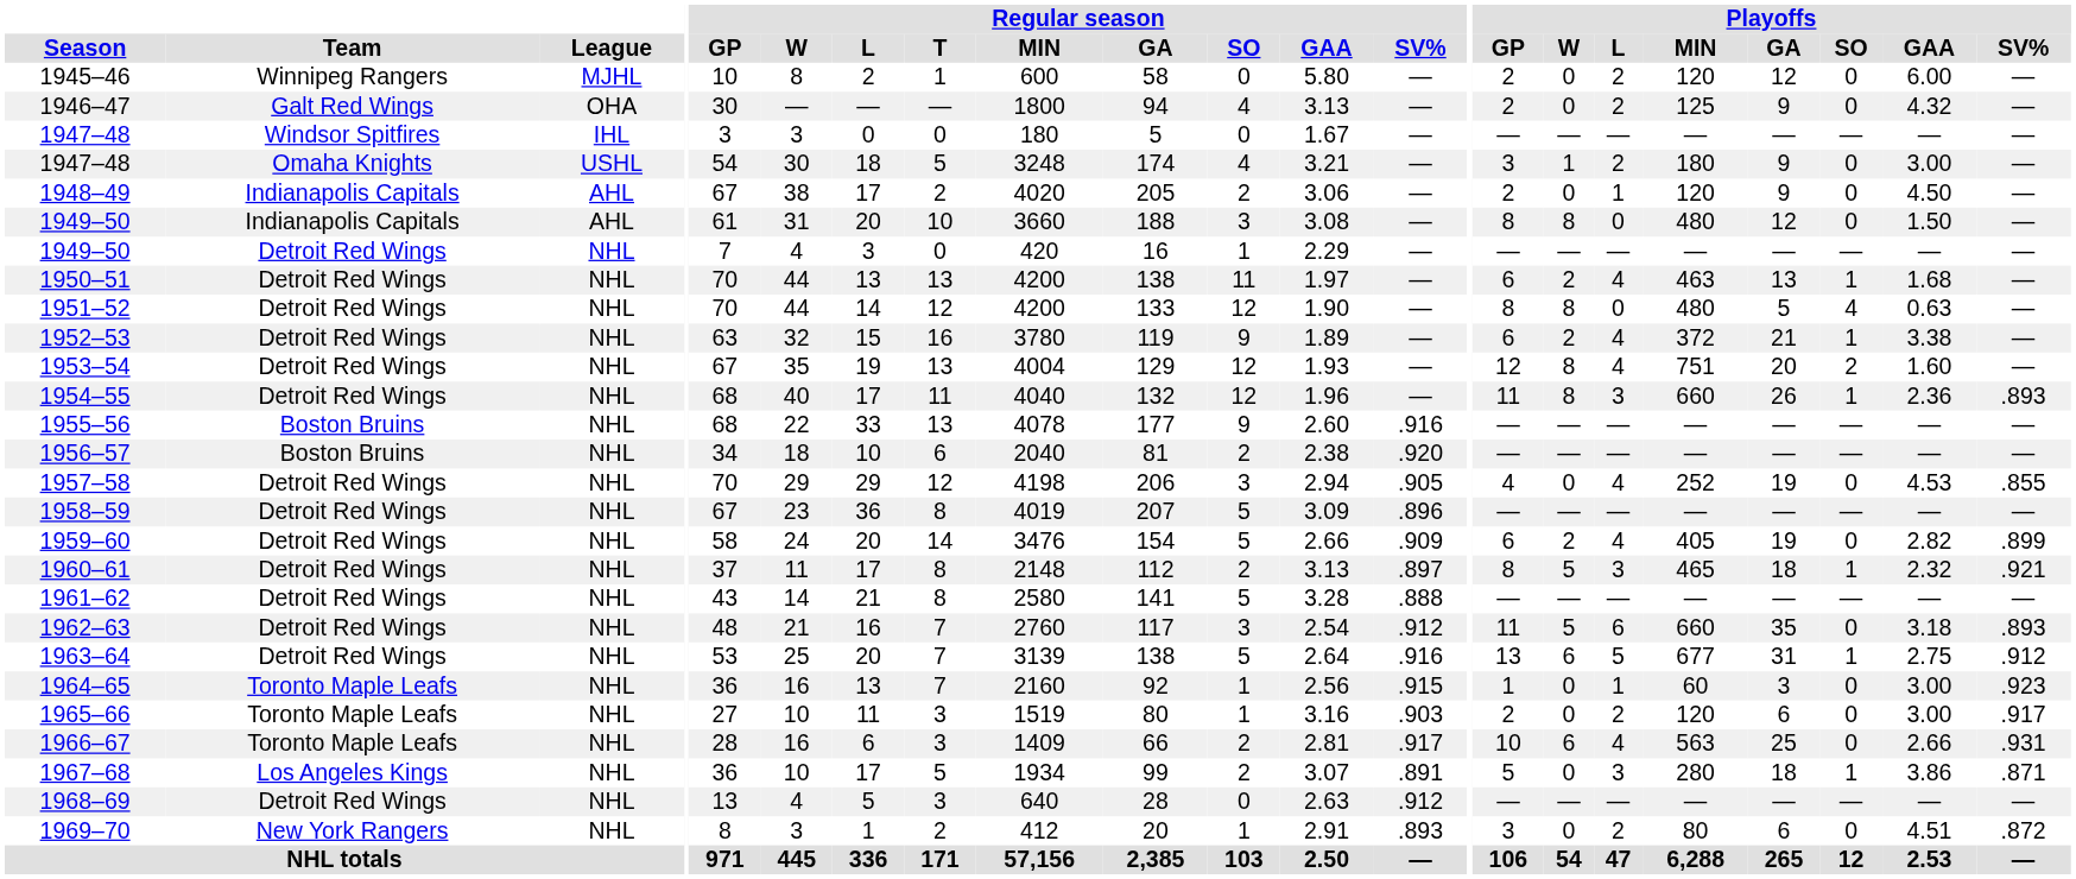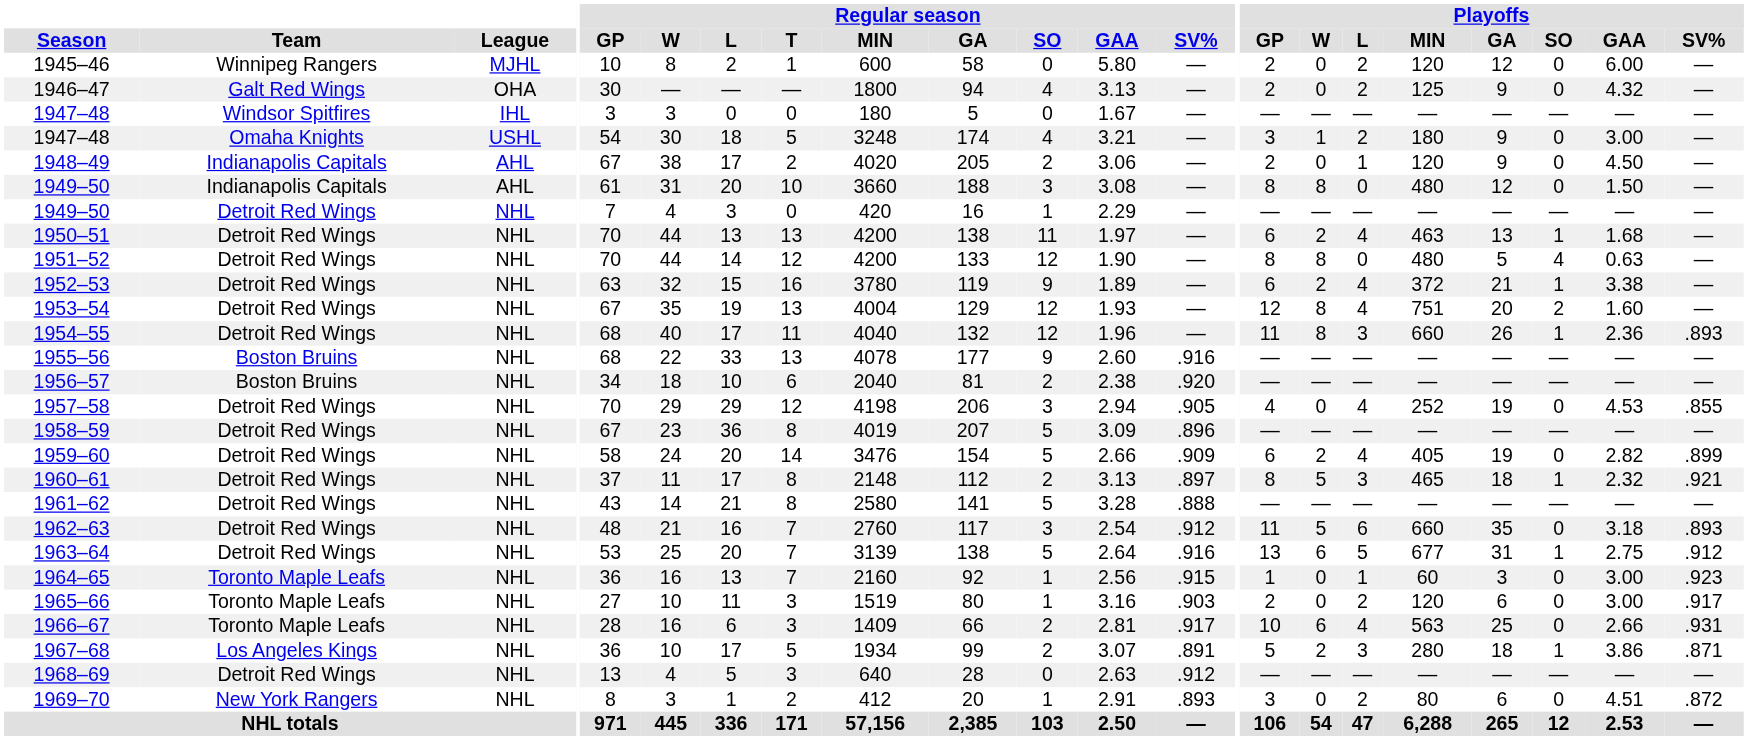 <table border="0" cellpadding="1" cellspacing="0" style="width:90%; text-align:center;">
 <tr bgcolor="#e0e0e0">
 <th colspan="3" bgcolor="#ffffff"></th>
 <th rowspan="99" bgcolor="#ffffff"></th>
 <th colspan="9" bgcolor="#e0e0e0"><a href='#'>Regular season</a></th>
 <th rowspan="99" bgcolor="#ffffff"></th>
 <th colspan="8" bgcolor="#e0e0e0"><a href='#'>Playoffs</a></th>
 </tr>
 <tr bgcolor="#e0e0e0">
 <th><a href='#'>Season</a></th>
 <th>Team</th>
 <th>League</th>
 <th>GP</th>
 <th>W</th>
 <th>L</th>
 <th>T</th>
 <th>MIN</th>
 <th>GA</th>
 <th><a href='#'>SO</a></th>
 <th><a href='#'>GAA</a></th>
 <th><a href='#'>SV%</a></th>
 <th>GP</th>
 <th>W</th>
 <th>L</th>
 <th>MIN</th>
 <th>GA</th>
 <th>SO</th>
 <th>GAA</th>
 <th>SV%</th>
 </tr>
 <tr>
 <td>1945–46</td>
 <td>Winnipeg Rangers</td>
 <td><a href='#'>MJHL</a></td>
 <td>10</td>
 <td>8</td>
 <td>2</td>
 <td>1</td>
 <td>600</td>
 <td>58</td>
 <td>0</td>
 <td>5.80</td>
 <td>—</td>
 <td>2</td>
 <td>0</td>
 <td>2</td>
 <td>120</td>
 <td>12</td>
 <td>0</td>
 <td>6.00</td>
 <td>—</td>
 </tr>
 <tr bgcolor="#f0f0f0">
 <td>1946–47</td>
 <td><a href='#'>Galt Red Wings</a></td>
 <td>OHA</td>
 <td>30</td>
 <td>—</td>
 <td>—</td>
 <td>—</td>
 <td>1800</td>
 <td>94</td>
 <td>4</td>
 <td>3.13</td>
 <td>—</td>
 <td>2</td>
 <td>0</td>
 <td>2</td>
 <td>125</td>
 <td>9</td>
 <td>0</td>
 <td>4.32</td>
 <td>—</td>
 </tr>
 <tr>
 <td><a href='#'>1947–48</a></td>
 <td><a href='#'>Windsor Spitfires</a></td>
 <td><a href='#'>IHL</a></td>
 <td>3</td>
 <td>3</td>
 <td>0</td>
 <td>0</td>
 <td>180</td>
 <td>5</td>
 <td>0</td>
 <td>1.67</td>
 <td>—</td>
 <td>—</td>
 <td>—</td>
 <td>—</td>
 <td>—</td>
 <td>—</td>
 <td>—</td>
 <td>—</td>
 <td>—</td>
 </tr>
 <tr bgcolor="#f0f0f0">
 <td>1947–48</td>
 <td><a href='#'>Omaha Knights</a></td>
 <td><a href='#'>USHL</a></td>
 <td>54</td>
 <td>30</td>
 <td>18</td>
 <td>5</td>
 <td>3248</td>
 <td>174</td>
 <td>4</td>
 <td>3.21</td>
 <td>—</td>
 <td>3</td>
 <td>1</td>
 <td>2</td>
 <td>180</td>
 <td>9</td>
 <td>0</td>
 <td>3.00</td>
 <td>—</td>
 </tr>
 <tr>
 <td><a href='#'>1948–49</a></td>
 <td><a href='#'>Indianapolis Capitals</a></td>
 <td><a href='#'>AHL</a></td>
 <td>67</td>
 <td>38</td>
 <td>17</td>
 <td>2</td>
 <td>4020</td>
 <td>205</td>
 <td>2</td>
 <td>3.06</td>
 <td>—</td>
 <td>2</td>
 <td>0</td>
 <td>1</td>
 <td>120</td>
 <td>9</td>
 <td>0</td>
 <td>4.50</td>
 <td>—</td>
 </tr>
 <tr bgcolor="#f0f0f0">
 <td><a href='#'>1949–50</a></td>
 <td>Indianapolis Capitals</td>
 <td>AHL</td>
 <td>61</td>
 <td>31</td>
 <td>20</td>
 <td>10</td>
 <td>3660</td>
 <td>188</td>
 <td>3</td>
 <td>3.08</td>
 <td>—</td>
 <td>8</td>
 <td>8</td>
 <td>0</td>
 <td>480</td>
 <td>12</td>
 <td>0</td>
 <td>1.50</td>
 <td>—</td>
 </tr>
 <tr>
 <td><a href='#'>1949–50</a></td>
 <td><a href='#'>Detroit Red Wings</a></td>
 <td><a href='#'>NHL</a></td>
 <td>7</td>
 <td>4</td>
 <td>3</td>
 <td>0</td>
 <td>420</td>
 <td>16</td>
 <td>1</td>
 <td>2.29</td>
 <td>—</td>
 <td>—</td>
 <td>—</td>
 <td>—</td>
 <td>—</td>
 <td>—</td>
 <td>—</td>
 <td>—</td>
 <td>—</td>
 </tr>
 <tr bgcolor="#f0f0f0">
 <td><a href='#'>1950–51</a></td>
 <td>Detroit Red Wings</td>
 <td>NHL</td>
 <td>70</td>
 <td>44</td>
 <td>13</td>
 <td>13</td>
 <td>4200</td>
 <td>138</td>
 <td>11</td>
 <td>1.97</td>
 <td>—</td>
 <td>6</td>
 <td>2</td>
 <td>4</td>
 <td>463</td>
 <td>13</td>
 <td>1</td>
 <td>1.68</td>
 <td>—</td>
 </tr>
 <tr>
 <td><a href='#'>1951–52</a></td>
 <td>Detroit Red Wings</td>
 <td>NHL</td>
 <td>70</td>
 <td>44</td>
 <td>14</td>
 <td>12</td>
 <td>4200</td>
 <td>133</td>
 <td>12</td>
 <td>1.90</td>
 <td>—</td>
 <td>8</td>
 <td>8</td>
 <td>0</td>
 <td>480</td>
 <td>5</td>
 <td>4</td>
 <td>0.63</td>
 <td>—</td>
 </tr>
 <tr bgcolor="#f0f0f0">
 <td><a href='#'>1952–53</a></td>
 <td>Detroit Red Wings</td>
 <td>NHL</td>
 <td>63</td>
 <td>32</td>
 <td>15</td>
 <td>16</td>
 <td>3780</td>
 <td>119</td>
 <td>9</td>
 <td>1.89</td>
 <td>—</td>
 <td>6</td>
 <td>2</td>
 <td>4</td>
 <td>372</td>
 <td>21</td>
 <td>1</td>
 <td>3.38</td>
 <td>—</td>
 </tr>
 <tr>
 <td><a href='#'>1953–54</a></td>
 <td>Detroit Red Wings</td>
 <td>NHL</td>
 <td>67</td>
 <td>35</td>
 <td>19</td>
 <td>13</td>
 <td>4004</td>
 <td>129</td>
 <td>12</td>
 <td>1.93</td>
 <td>—</td>
 <td>12</td>
 <td>8</td>
 <td>4</td>
 <td>751</td>
 <td>20</td>
 <td>2</td>
 <td>1.60</td>
 <td>—</td>
 </tr>
 <tr bgcolor="#f0f0f0">
 <td><a href='#'>1954–55</a></td>
 <td>Detroit Red Wings</td>
 <td>NHL</td>
 <td>68</td>
 <td>40</td>
 <td>17</td>
 <td>11</td>
 <td>4040</td>
 <td>132</td>
 <td>12</td>
 <td>1.96</td>
 <td>—</td>
 <td>11</td>
 <td>8</td>
 <td>3</td>
 <td>660</td>
 <td>26</td>
 <td>1</td>
 <td>2.36</td>
 <td>.893</td>
 </tr>
 <tr>
 <td><a href='#'>1955–56</a></td>
 <td><a href='#'>Boston Bruins</a></td>
 <td>NHL</td>
 <td>68</td>
 <td>22</td>
 <td>33</td>
 <td>13</td>
 <td>4078</td>
 <td>177</td>
 <td>9</td>
 <td>2.60</td>
 <td>.916</td>
 <td>—</td>
 <td>—</td>
 <td>—</td>
 <td>—</td>
 <td>—</td>
 <td>—</td>
 <td>—</td>
 <td>—</td>
 </tr>
 <tr bgcolor="#f0f0f0">
 <td><a href='#'>1956–57</a></td>
 <td>Boston Bruins</td>
 <td>NHL</td>
 <td>34</td>
 <td>18</td>
 <td>10</td>
 <td>6</td>
 <td>2040</td>
 <td>81</td>
 <td>2</td>
 <td>2.38</td>
 <td>.920</td>
 <td>—</td>
 <td>—</td>
 <td>—</td>
 <td>—</td>
 <td>—</td>
 <td>—</td>
 <td>—</td>
 <td>—</td>
 </tr>
 <tr>
 <td><a href='#'>1957–58</a></td>
 <td>Detroit Red Wings</td>
 <td>NHL</td>
 <td>70</td>
 <td>29</td>
 <td>29</td>
 <td>12</td>
 <td>4198</td>
 <td>206</td>
 <td>3</td>
 <td>2.94</td>
 <td>.905</td>
 <td>4</td>
 <td>0</td>
 <td>4</td>
 <td>252</td>
 <td>19</td>
 <td>0</td>
 <td>4.53</td>
 <td>.855</td>
 </tr>
 <tr bgcolor="#f0f0f0">
 <td><a href='#'>1958–59</a></td>
 <td>Detroit Red Wings</td>
 <td>NHL</td>
 <td>67</td>
 <td>23</td>
 <td>36</td>
 <td>8</td>
 <td>4019</td>
 <td>207</td>
 <td>5</td>
 <td>3.09</td>
 <td>.896</td>
 <td>—</td>
 <td>—</td>
 <td>—</td>
 <td>—</td>
 <td>—</td>
 <td>—</td>
 <td>—</td>
 <td>—</td>
 </tr>
 <tr>
 <td><a href='#'>1959–60</a></td>
 <td>Detroit Red Wings</td>
 <td>NHL</td>
 <td>58</td>
 <td>24</td>
 <td>20</td>
 <td>14</td>
 <td>3476</td>
 <td>154</td>
 <td>5</td>
 <td>2.66</td>
 <td>.909</td>
 <td>6</td>
 <td>2</td>
 <td>4</td>
 <td>405</td>
 <td>19</td>
 <td>0</td>
 <td>2.82</td>
 <td>.899</td>
 </tr>
 <tr bgcolor="#f0f0f0">
 <td><a href='#'>1960–61</a></td>
 <td>Detroit Red Wings</td>
 <td>NHL</td>
 <td>37</td>
 <td>11</td>
 <td>17</td>
 <td>8</td>
 <td>2148</td>
 <td>112</td>
 <td>2</td>
 <td>3.13</td>
 <td>.897</td>
 <td>8</td>
 <td>5</td>
 <td>3</td>
 <td>465</td>
 <td>18</td>
 <td>1</td>
 <td>2.32</td>
 <td>.921</td>
 </tr>
 <tr>
 <td><a href='#'>1961–62</a></td>
 <td>Detroit Red Wings</td>
 <td>NHL</td>
 <td>43</td>
 <td>14</td>
 <td>21</td>
 <td>8</td>
 <td>2580</td>
 <td>141</td>
 <td>5</td>
 <td>3.28</td>
 <td>.888</td>
 <td>—</td>
 <td>—</td>
 <td>—</td>
 <td>—</td>
 <td>—</td>
 <td>—</td>
 <td>—</td>
 <td>—</td>
 </tr>
 <tr bgcolor="#f0f0f0">
 <td><a href='#'>1962–63</a></td>
 <td>Detroit Red Wings</td>
 <td>NHL</td>
 <td>48</td>
 <td>21</td>
 <td>16</td>
 <td>7</td>
 <td>2760</td>
 <td>117</td>
 <td>3</td>
 <td>2.54</td>
 <td>.912</td>
 <td>11</td>
 <td>5</td>
 <td>6</td>
 <td>660</td>
 <td>35</td>
 <td>0</td>
 <td>3.18</td>
 <td>.893</td>
 </tr>
 <tr>
 <td><a href='#'>1963–64</a></td>
 <td>Detroit Red Wings</td>
 <td>NHL</td>
 <td>53</td>
 <td>25</td>
 <td>20</td>
 <td>7</td>
 <td>3139</td>
 <td>138</td>
 <td>5</td>
 <td>2.64</td>
 <td>.916</td>
 <td>13</td>
 <td>6</td>
 <td>5</td>
 <td>677</td>
 <td>31</td>
 <td>1</td>
 <td>2.75</td>
 <td>.912</td>
 </tr>
 <tr bgcolor="#f0f0f0">
 <td><a href='#'>1964–65</a></td>
 <td><a href='#'>Toronto Maple Leafs</a></td>
 <td>NHL</td>
 <td>36</td>
 <td>16</td>
 <td>13</td>
 <td>7</td>
 <td>2160</td>
 <td>92</td>
 <td>1</td>
 <td>2.56</td>
 <td>.915</td>
 <td>1</td>
 <td>0</td>
 <td>1</td>
 <td>60</td>
 <td>3</td>
 <td>0</td>
 <td>3.00</td>
 <td>.923</td>
 </tr>
 <tr>
 <td><a href='#'>1965–66</a></td>
 <td>Toronto Maple Leafs</td>
 <td>NHL</td>
 <td>27</td>
 <td>10</td>
 <td>11</td>
 <td>3</td>
 <td>1519</td>
 <td>80</td>
 <td>1</td>
 <td>3.16</td>
 <td>.903</td>
 <td>2</td>
 <td>0</td>
 <td>2</td>
 <td>120</td>
 <td>6</td>
 <td>0</td>
 <td>3.00</td>
 <td>.917</td>
 </tr>
 <tr bgcolor="#f0f0f0">
 <td><a href='#'>1966–67</a></td>
 <td>Toronto Maple Leafs</td>
 <td>NHL</td>
 <td>28</td>
 <td>16</td>
 <td>6</td>
 <td>3</td>
 <td>1409</td>
 <td>66</td>
 <td>2</td>
 <td>2.81</td>
 <td>.917</td>
 <td>10</td>
 <td>6</td>
 <td>4</td>
 <td>563</td>
 <td>25</td>
 <td>0</td>
 <td>2.66</td>
 <td>.931</td>
 </tr>
 <tr>
 <td><a href='#'>1967–68</a></td>
 <td><a href='#'>Los Angeles Kings</a></td>
 <td>NHL</td>
 <td>36</td>
 <td>10</td>
 <td>17</td>
 <td>5</td>
 <td>1934</td>
 <td>99</td>
 <td>2</td>
 <td>3.07</td>
 <td>.891</td>
 <td>5</td>
-<td>0</td>
+<td>2</td>
 <td>3</td>
 <td>280</td>
 <td>18</td>
 <td>1</td>
 <td>3.86</td>
 <td>.871</td>
 </tr>
 <tr bgcolor="#f0f0f0">
 <td><a href='#'>1968–69</a></td>
 <td>Detroit Red Wings</td>
 <td>NHL</td>
 <td>13</td>
 <td>4</td>
 <td>5</td>
 <td>3</td>
 <td>640</td>
 <td>28</td>
 <td>0</td>
 <td>2.63</td>
 <td>.912</td>
 <td>—</td>
 <td>—</td>
 <td>—</td>
 <td>—</td>
 <td>—</td>
 <td>—</td>
 <td>—</td>
 <td>—</td>
 </tr>
 <tr>
 <td><a href='#'>1969–70</a></td>
 <td><a href='#'>New York Rangers</a></td>
 <td>NHL</td>
 <td>8</td>
 <td>3</td>
 <td>1</td>
 <td>2</td>
 <td>412</td>
 <td>20</td>
 <td>1</td>
 <td>2.91</td>
 <td>.893</td>
 <td>3</td>
 <td>0</td>
 <td>2</td>
 <td>80</td>
 <td>6</td>
 <td>0</td>
 <td>4.51</td>
 <td>.872</td>
 </tr>
 <tr bgcolor="#e0e0e0">
 <th colspan=3>NHL totals</th>
 <th>971</th>
 <th>445</th>
 <th>336</th>
 <th>171</th>
 <th>57,156</th>
 <th>2,385</th>
 <th>103</th>
 <th>2.50</th>
 <th>—</th>
 <th>106</th>
 <th>54</th>
 <th>47</th>
 <th>6,288</th>
 <th>265</th>
 <th>12</th>
 <th>2.53</th>
 <th>—</th>
 </tr>
 </table>
